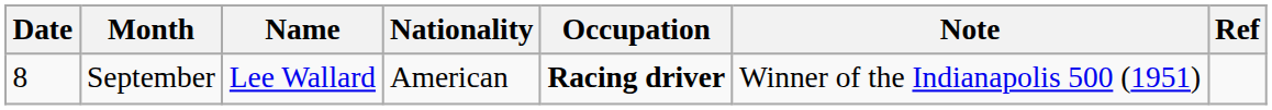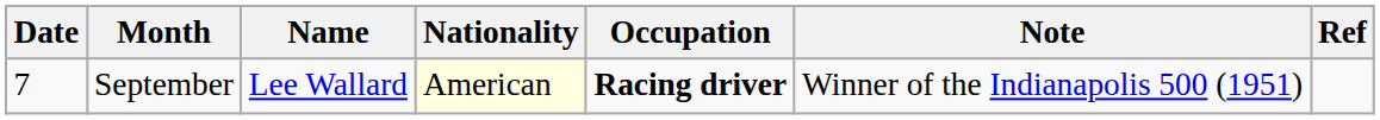 <table class="wikitable" style="font-size:85%;">
 <tr>
 <th>Date</th>
 <th>Month</th>
 <th>Name</th>
 <th>Nationality</th>
 <th>Occupation</th>
 <th>Note</th>
 <th>Ref</th>
 </tr>
 <tr>
-<td>8</td>
+<td>7</td>
 <td>September</td>
 <td><a href='#'>Lee Wallard</a></td>
-<td>American</td>
+<td style="background: lightyellow;">American</td>
 <td><strong>Racing driver</strong></td>
 <td>Winner of the <a href='#'>Indianapolis 500</a> (<a href='#'>1951</a>)</td>
 <td></td>
 </tr>
 </table>
